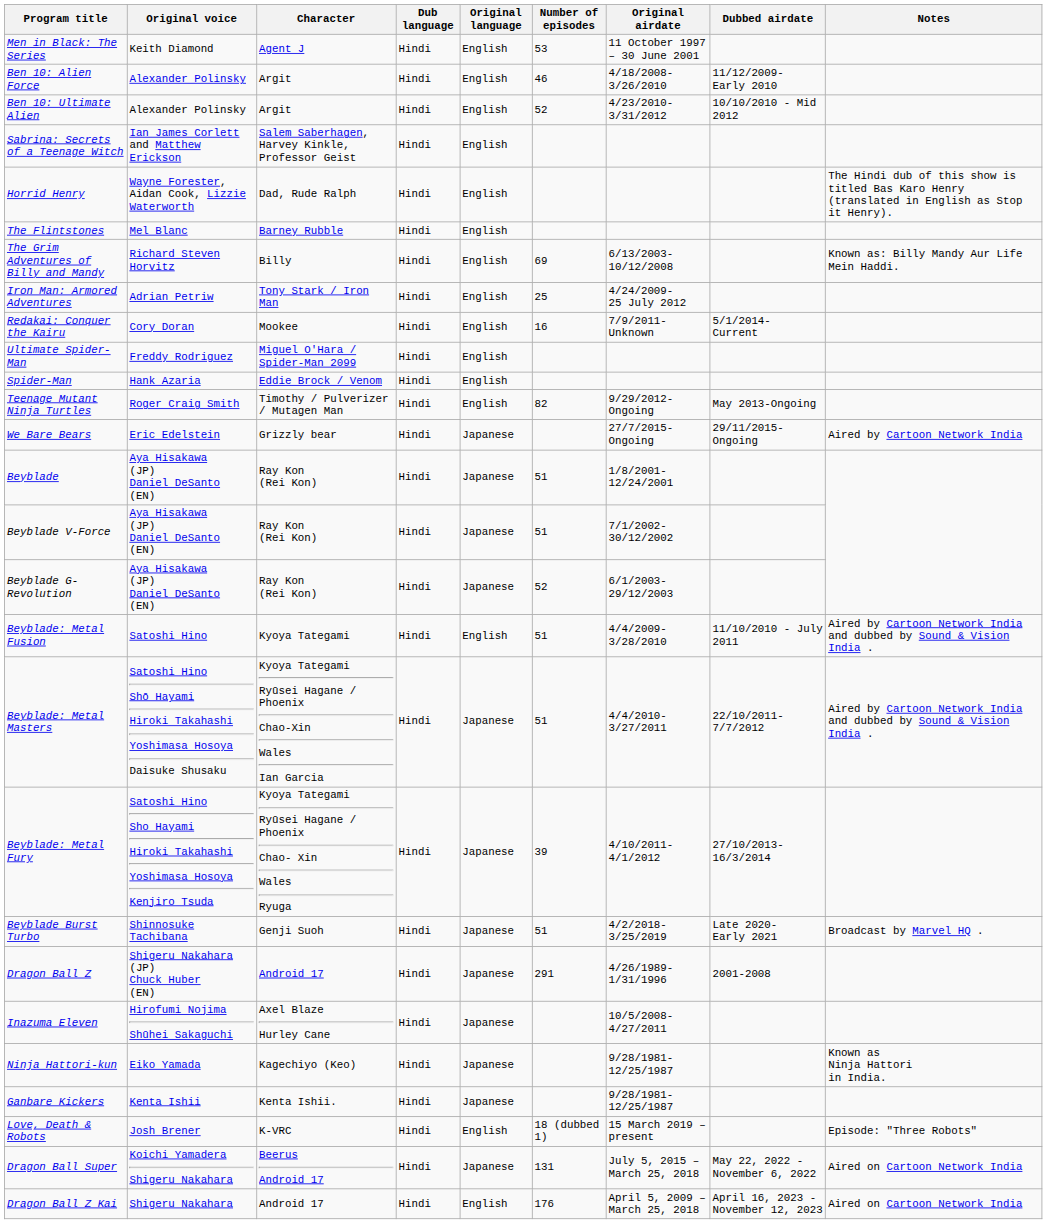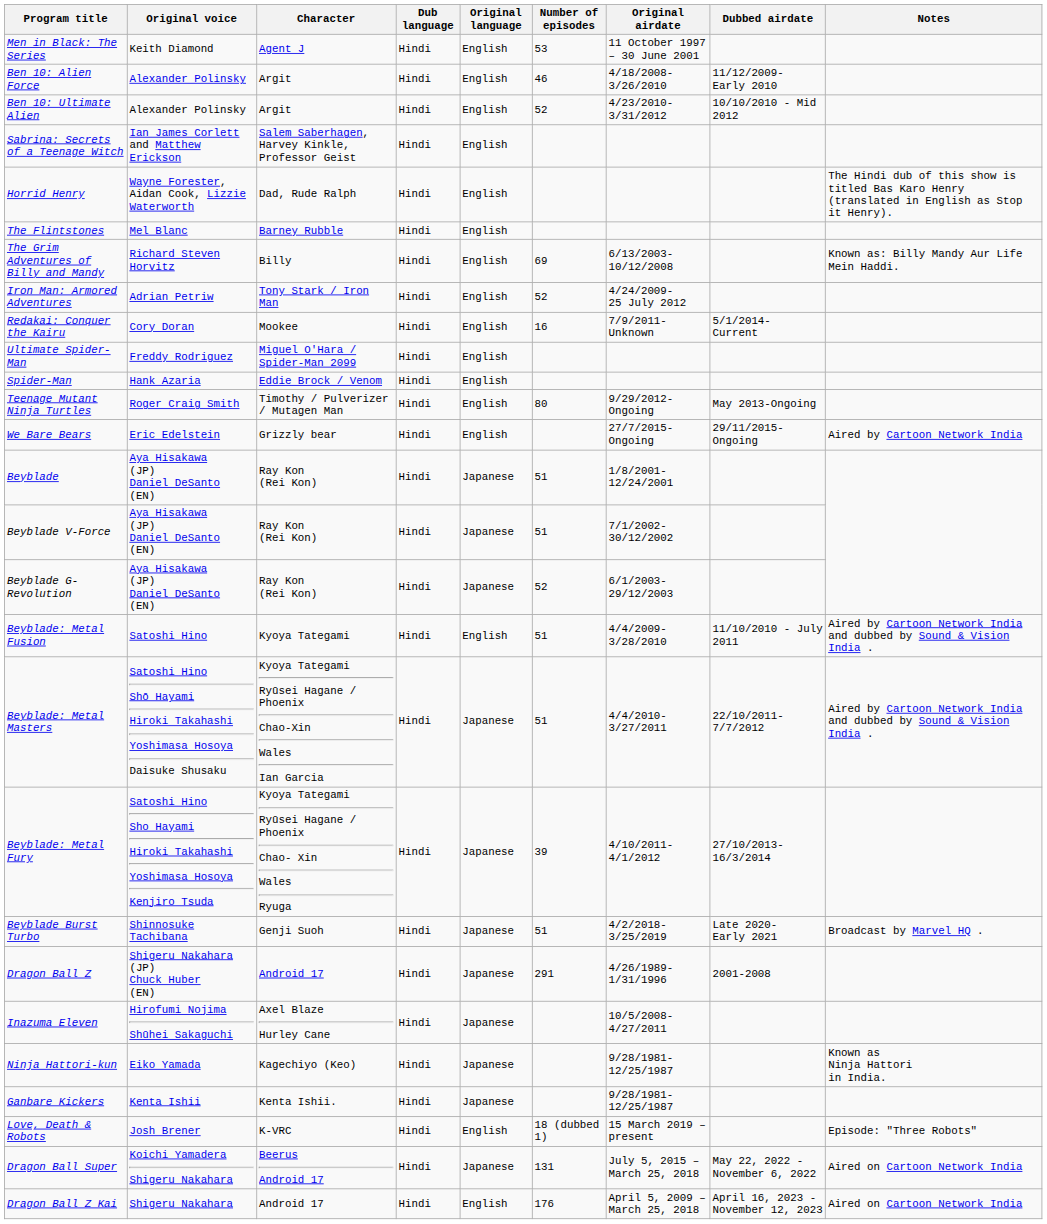 <table class="wikitable">
 <tr>
 <th>Program title</th>
 <th>Original voice</th>
 <th>Character</th>
 <th>Dub language</th>
 <th>Original language</th>
 <th>Number of episodes</th>
 <th>Original airdate</th>
 <th>Dubbed airdate</th>
 <th>Notes</th>
 </tr>
 <tr>
 <td><em><a href='#'>Men in Black: The Series</a></em></td>
 <td>Keith Diamond</td>
 <td><a href='#'>Agent J</a></td>
 <td>Hindi</td>
 <td>English</td>
 <td>53</td>
 <td>11 October 1997 – 30 June 2001</td>
 <td></td>
 <td></td>
 </tr>
 <tr>
 <td><em><a href='#'>Ben 10: Alien Force</a></em></td>
 <td><a href='#'>Alexander Polinsky</a></td>
 <td>Argit</td>
 <td>Hindi</td>
 <td>English</td>
 <td>46</td>
 <td>4/18/2008-<br>3/26/2010</td>
 <td>11/12/2009-<br>Early 2010</td>
 <td></td>
 </tr>
 <tr>
 <td><em><a href='#'>Ben 10: Ultimate Alien</a></em></td>
 <td>Alexander Polinsky</td>
 <td>Argit</td>
 <td>Hindi</td>
 <td>English</td>
 <td>52</td>
 <td>4/23/2010-<br>3/31/2012</td>
 <td>10/10/2010 - Mid 2012</td>
 <td></td>
 </tr>
 <tr>
 <td><em><a href='#'>Sabrina: Secrets of a Teenage Witch</a></em></td>
 <td><a href='#'>Ian James Corlett</a> and <a href='#'>Matthew Erickson</a></td>
 <td><a href='#'>Salem Saberhagen</a>, Harvey Kinkle, Professor Geist</td>
 <td>Hindi</td>
 <td>English</td>
 <td></td>
 <td></td>
 <td></td>
 <td></td>
 </tr>
 <tr>
 <td><em><a href='#'>Horrid Henry</a></em></td>
 <td><a href='#'>Wayne Forester</a>, Aidan Cook, <a href='#'>Lizzie Waterworth</a></td>
 <td>Dad, Rude Ralph</td>
 <td>Hindi</td>
 <td>English</td>
 <td></td>
 <td></td>
 <td></td>
 <td>The Hindi dub of this show is titled Bas Karo Henry (translated in English as Stop it Henry).</td>
 </tr>
 <tr>
 <td><em><a href='#'>The Flintstones</a></em></td>
 <td><a href='#'>Mel Blanc</a></td>
 <td><a href='#'>Barney Rubble</a></td>
 <td>Hindi</td>
 <td>English</td>
 <td></td>
 <td></td>
 <td></td>
 <td></td>
 </tr>
 <tr>
 <td><em><a href='#'>The Grim Adventures of Billy and Mandy</a></em></td>
 <td><a href='#'>Richard Steven Horvitz</a></td>
 <td>Billy</td>
 <td>Hindi</td>
 <td>English</td>
 <td>69</td>
 <td>6/13/2003-<br>10/12/2008</td>
 <td></td>
 <td>Known as: Billy Mandy Aur Life Mein Haddi.</td>
 </tr>
 <tr>
 <td><em><a href='#'>Iron Man: Armored Adventures</a></em></td>
 <td><a href='#'>Adrian Petriw</a></td>
 <td><a href='#'>Tony Stark / Iron Man</a></td>
 <td>Hindi</td>
 <td>English</td>
-<td>25</td>
+<td>52</td>
 <td>4/24/2009-<br>25 July 2012</td>
 <td></td>
 <td></td>
 </tr>
 <tr>
 <td><a href='#'><em>Redakai: Conquer the Kairu</em></a></td>
 <td><a href='#'>Cory Doran</a></td>
 <td>Mookee</td>
 <td>Hindi</td>
 <td>English</td>
 <td>16</td>
 <td>7/9/2011-<br>Unknown</td>
 <td>5/1/2014-<br>Current</td>
 <td></td>
 </tr>
 <tr>
 <td><a href='#'><em>Ultimate Spider-Man</em></a></td>
 <td><a href='#'>Freddy Rodriguez</a></td>
 <td><a href='#'>Miguel O'Hara / Spider-Man 2099</a></td>
 <td>Hindi</td>
 <td>English</td>
 <td></td>
 <td></td>
 <td></td>
 <td></td>
 </tr>
 <tr>
 <td><a href='#'><em>Spider-Man</em></a></td>
 <td><a href='#'>Hank Azaria</a></td>
 <td><a href='#'>Eddie Brock / Venom</a></td>
 <td>Hindi</td>
 <td>English</td>
 <td></td>
 <td></td>
 <td></td>
 <td></td>
 </tr>
 <tr>
 <td><a href='#'><em>Teenage Mutant Ninja Turtles</em></a></td>
 <td><a href='#'>Roger Craig Smith</a></td>
 <td>Timothy / Pulverizer / Mutagen Man</td>
 <td>Hindi</td>
 <td>English</td>
-<td>82</td>
+<td>80</td>
 <td>9/29/2012-Ongoing</td>
 <td>May 2013-Ongoing</td>
 <td></td>
 </tr>
 <tr>
 <td><em><a href='#'>We Bare Bears</a></em></td>
 <td><a href='#'>Eric Edelstein</a></td>
 <td>Grizzly bear</td>
 <td>Hindi</td>
-<td>Japanese</td>
+<td>English</td>
 <td></td>
 <td>27/7/2015-Ongoing</td>
 <td>29/11/2015- Ongoing</td>
 <td>Aired by <a href='#'>Cartoon Network India</a></td>
 </tr>
 <tr>
 <td><a href='#'><em>Beyblade</em></a></td>
 <td><a href='#'>Aya Hisakawa</a><br>(JP)<br><a href='#'>Daniel DeSanto</a><br>(EN)</td>
 <td>Ray Kon <br>(Rei Kon)</td>
 <td>Hindi</td>
 <td>Japanese</td>
 <td>51</td>
 <td>1/8/2001-<br>12/24/2001</td>
 <td></td>
 <td rowspan="3"></td>
 </tr>
 <tr>
 <td><em>Beyblade V-Force</em></td>
 <td><a href='#'>Aya Hisakawa</a><br>(JP)<br><a href='#'>Daniel DeSanto</a><br>(EN)</td>
 <td>Ray Kon <br>(Rei Kon)</td>
 <td>Hindi</td>
 <td>Japanese</td>
 <td>51</td>
 <td>7/1/2002-30/12/2002</td>
 <td></td>
 </tr>
 <tr>
 <td><em>Beyblade G-Revolution</em></td>
 <td><a href='#'>Aya Hisakawa</a><br>(JP)<br><a href='#'>Daniel DeSanto</a><br>(EN)</td>
 <td>Ray Kon <br>(Rei Kon)</td>
 <td>Hindi</td>
 <td>Japanese</td>
 <td>52</td>
 <td>6/1/2003-<br> 29/12/2003</td>
 <td></td>
 </tr>
 <tr>
 <td><em><a href='#'>Beyblade: Metal Fusion</a></em></td>
 <td><a href='#'>Satoshi Hino</a></td>
 <td>Kyoya Tategami</td>
 <td>Hindi</td>
 <td>English</td>
 <td>51</td>
 <td>4/4/2009-<br>3/28/2010</td>
 <td>11/10/2010 - July 2011</td>
 <td>Aired by <a href='#'>Cartoon Network India</a> and dubbed by <a href='#'>Sound & Vision India</a> .</td>
 </tr>
 <tr>
 <td><em><a href='#'>Beyblade: Metal Masters</a></em></td>
 <td><a href='#'>Satoshi Hino</a> <hr> <a href='#'>Shō Hayami</a> <hr> <a href='#'>Hiroki Takahashi</a> <hr> <a href='#'>Yoshimasa Hosoya</a> <hr> Daisuke Shusaku</td>
 <td>Kyoya Tategami <hr> Ryūsei Hagane / Phoenix<hr> Chao-Xin <hr> Wales <hr> Ian Garcia</td>
 <td>Hindi</td>
 <td>Japanese</td>
 <td>51</td>
 <td>4/4/2010-<br>3/27/2011</td>
 <td>22/10/2011-<br> 7/7/2012</td>
 <td>Aired by <a href='#'>Cartoon Network India</a> and dubbed by <a href='#'>Sound & Vision India</a> .</td>
 </tr>
 <tr>
 <td><em><a href='#'>Beyblade: Metal Fury</a></em></td>
 <td><a href='#'>Satoshi Hino</a> <hr> <a href='#'>Sho Hayami</a> <hr> <a href='#'>Hiroki Takahashi</a> <hr> <a href='#'>Yoshimasa Hosoya</a> <hr> <a href='#'>Kenjiro Tsuda</a></td>
 <td>Kyoya Tategami <hr>  Ryūsei Hagane / Phoenix <hr> Chao- Xin <hr> Wales <hr> Ryuga</td>
 <td>Hindi</td>
 <td>Japanese</td>
 <td>39</td>
 <td>4/10/2011-<br>4/1/2012</td>
 <td>27/10/2013-<br> 16/3/2014</td>
 <td></td>
 </tr>
 <tr>
 <td><em><a href='#'>Beyblade Burst Turbo</a></em></td>
 <td><a href='#'>Shinnosuke Tachibana</a></td>
 <td>Genji Suoh</td>
 <td>Hindi</td>
 <td>Japanese</td>
 <td>51</td>
 <td>4/2/2018-<br> 3/25/2019</td>
 <td>Late 2020-<br> Early 2021</td>
 <td>Broadcast by <a href='#'>Marvel HQ</a> .</td>
 </tr>
 <tr>
 <td><em><a href='#'>Dragon Ball Z</a></em></td>
 <td><a href='#'>Shigeru Nakahara</a><br>(JP)<br><a href='#'>Chuck Huber</a><br>(EN)</td>
 <td><a href='#'>Android 17</a></td>
 <td>Hindi</td>
 <td>Japanese</td>
 <td>291</td>
 <td>4/26/1989-1/31/1996</td>
 <td>2001-2008</td>
 <td></td>
 </tr>
 <tr>
 <td><a href='#'><em>Inazuma Eleven</em></a></td>
 <td><a href='#'>Hirofumi Nojima</a><hr> <a href='#'>Shūhei Sakaguchi</a></td>
 <td>Axel Blaze <hr> Hurley Cane</td>
 <td>Hindi</td>
 <td>Japanese</td>
 <td></td>
 <td>10/5/2008-<br>4/27/2011</td>
 <td></td>
 <td></td>
 </tr>
 <tr>
 <td><em><a href='#'>Ninja Hattori-kun</a></em></td>
 <td><a href='#'>Eiko Yamada</a></td>
 <td>Kagechiyo (Keo)</td>
 <td>Hindi</td>
 <td>Japanese</td>
 <td></td>
 <td>9/28/1981-<br>12/25/1987</td>
 <td></td>
 <td>Known as<br>Ninja Hattori <br>in India.</td>
 </tr>
 <tr>
 <td><em><a href='#'>Ganbare Kickers</a></em></td>
 <td><a href='#'>Kenta Ishii</a></td>
 <td>Kenta Ishii.</td>
 <td>Hindi</td>
 <td>Japanese</td>
 <td></td>
 <td>9/28/1981-<br>12/25/1987</td>
 <td></td>
 <td></td>
 </tr>
 <tr>
 <td><em><a href='#'>Love, Death & Robots</a></em></td>
 <td><a href='#'>Josh Brener</a></td>
 <td>K-VRC</td>
 <td>Hindi</td>
 <td>English</td>
 <td>18 (dubbed 1)</td>
 <td>15 March 2019 – present</td>
 <td></td>
 <td>Episode: "Three Robots"</td>
 </tr>
 <tr>
 <td><em><a href='#'>Dragon Ball Super</a></em></td>
 <td><a href='#'>Koichi Yamadera</a><hr><a href='#'>Shigeru Nakahara</a></td>
 <td><a href='#'>Beerus</a><hr><a href='#'>Android 17</a></td>
 <td>Hindi</td>
 <td>Japanese</td>
 <td>131</td>
 <td>July 5, 2015 – March 25, 2018</td>
 <td>May 22, 2022 - November 6, 2022</td>
 <td>Aired on <a href='#'>Cartoon Network India</a></td>
 </tr>
 <tr>
 <td><em><a href='#'>Dragon Ball Z Kai</a></em></td>
 <td><a href='#'>Shigeru Nakahara</a></td>
 <td>Android 17</td>
 <td>Hindi</td>
 <td>English</td>
 <td>176</td>
 <td>April 5, 2009 – March 25, 2018</td>
 <td>April 16, 2023 - November 12, 2023</td>
 <td>Aired on <a href='#'>Cartoon Network India</a></td>
 </tr>
 </table>
